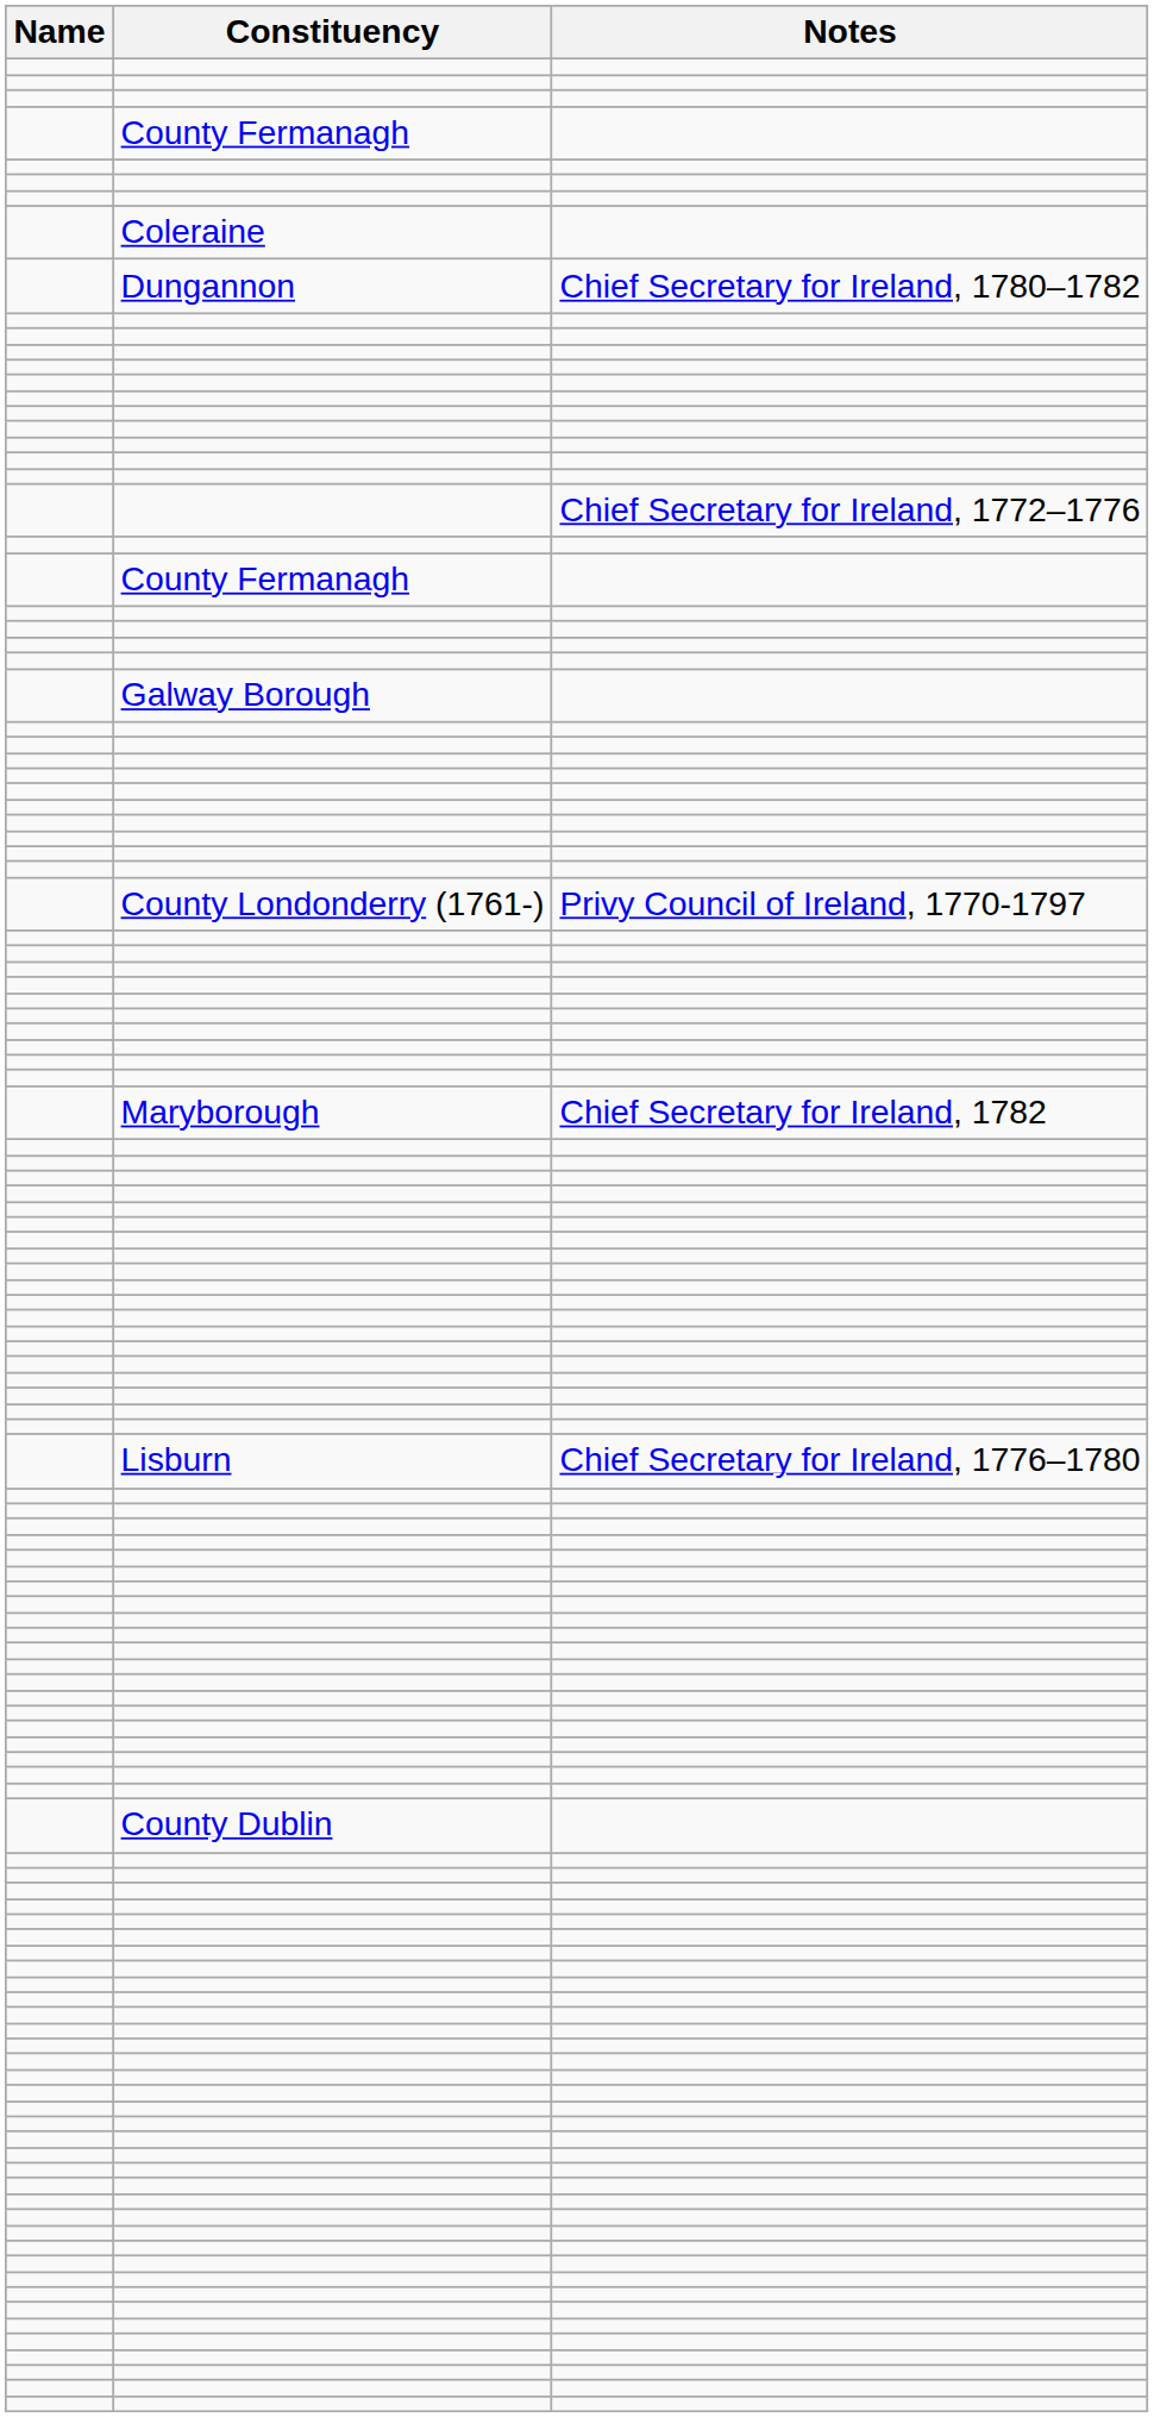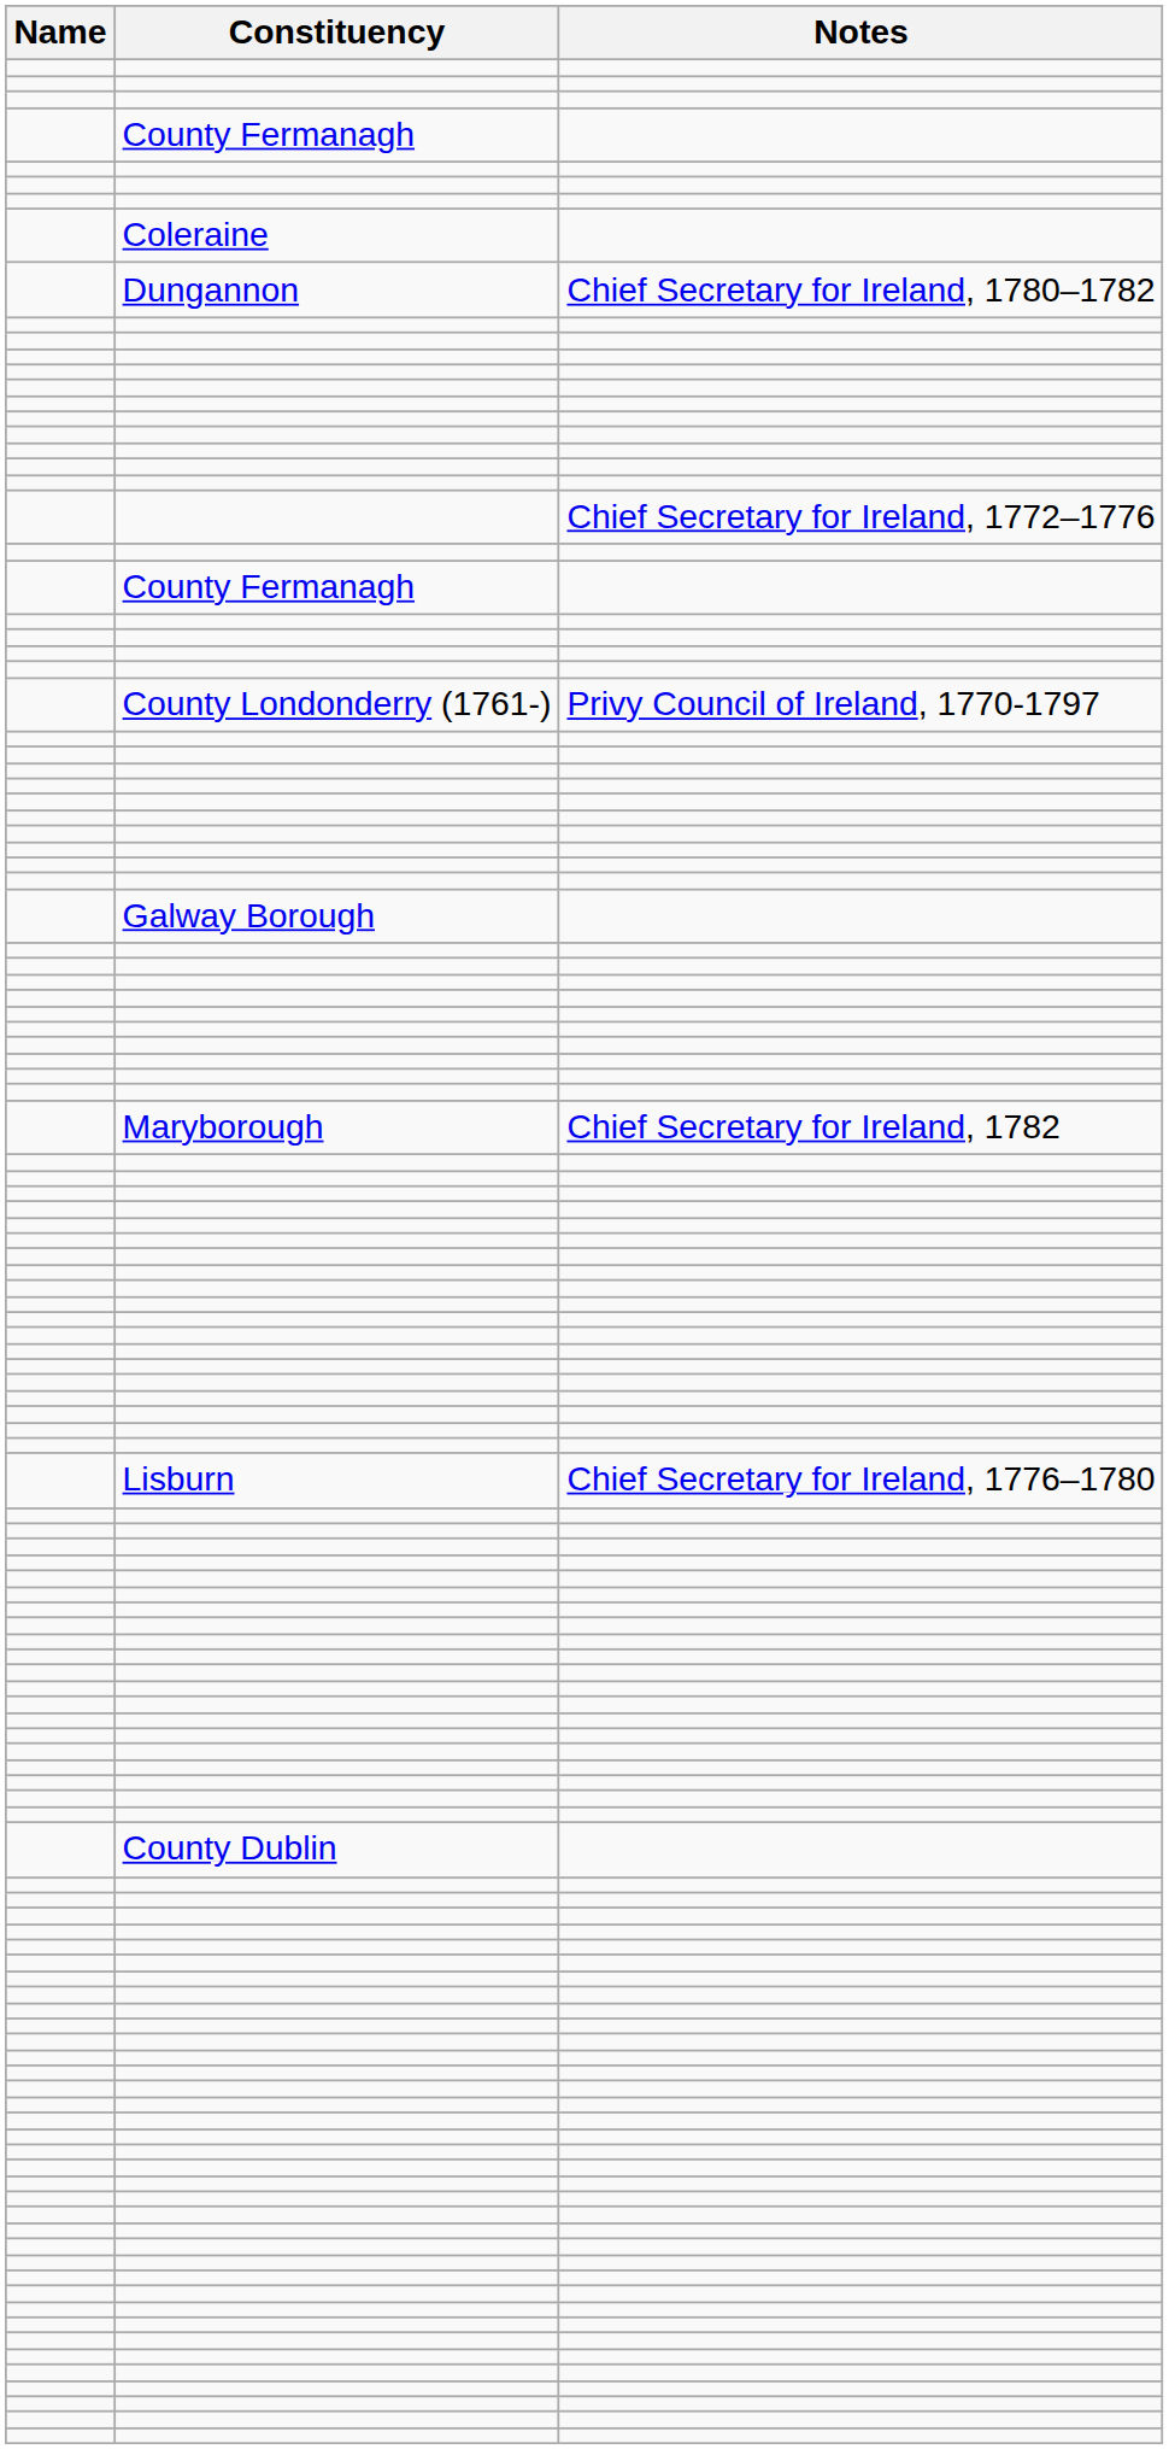 <table class="wikitable sortable">
 <tr>
 <th>Name</th>
 <th>Constituency</th>
 <th>Notes</th>
 </tr>
 <tr>
 <td></td>
 <td></td>
 <td></td>
 </tr>
 <tr>
 <td></td>
 <td></td>
 <td></td>
 </tr>
 <tr>
 <td></td>
 <td></td>
 <td></td>
 </tr>
 <tr>
 <td></td>
 <td><a href='#'>County Fermanagh</a></td>
 </tr>
 <tr>
 <td></td>
 <td></td>
 <td></td>
 </tr>
 <tr>
 <td></td>
 <td></td>
 <td></td>
 </tr>
 <tr>
 <td></td>
 <td></td>
 <td></td>
 </tr>
 <tr>
 <td></td>
 <td><a href='#'>Coleraine</a></td>
 <td></td>
 </tr>
 <tr>
 <td></td>
 <td><a href='#'>Dungannon</a></td>
 <td><a href='#'>Chief Secretary for Ireland</a>, 1780–1782</td>
 </tr>
 <tr>
 <td></td>
 <td></td>
 <td></td>
 </tr>
 <tr>
 <td></td>
 <td></td>
 <td></td>
 </tr>
 <tr>
 <td></td>
 <td></td>
 <td></td>
 </tr>
 <tr>
 <td></td>
 <td></td>
 <td></td>
 </tr>
 <tr>
 <td></td>
 <td></td>
 <td></td>
 </tr>
 <tr>
 <td></td>
 <td></td>
 <td></td>
 </tr>
 <tr>
 <td></td>
 <td></td>
 <td></td>
 </tr>
 <tr>
 <td></td>
 <td></td>
 <td></td>
 </tr>
 <tr>
 <td></td>
 <td></td>
 <td></td>
 </tr>
 <tr>
 <td></td>
 <td></td>
 <td></td>
 </tr>
 <tr>
 <td></td>
 <td></td>
 <td></td>
 </tr>
 <tr>
 <td></td>
 <td></td>
 <td><a href='#'>Chief Secretary for Ireland</a>, 1772–1776</td>
 </tr>
 <tr>
 <td></td>
 <td></td>
 <td></td>
 </tr>
 <tr>
 <td></td>
 <td><a href='#'>County Fermanagh</a></td>
 <td></td>
 </tr>
 <tr>
 <td></td>
 <td></td>
 <td></td>
 </tr>
 <tr>
 <td></td>
 <td></td>
 <td></td>
 </tr>
 <tr>
 <td></td>
 <td></td>
 <td></td>
 </tr>
 <tr>
 <td></td>
 <td></td>
 <td></td>
 </tr>
 <tr>
 <td></td>
-<td><a href='#'>Galway Borough</a></td>
-<td></td>
+<td><a href='#'>County Londonderry</a> (1761-)</td>
+<td><a href='#'>Privy Council of Ireland</a>, 1770-1797</td>
 </tr>
 <tr>
 <td></td>
 <td></td>
 <td></td>
 </tr>
 <tr>
 <td></td>
 <td></td>
 <td></td>
 </tr>
 <tr>
 <td></td>
 <td></td>
 <td></td>
 </tr>
 <tr>
 <td></td>
 <td></td>
 <td></td>
 </tr>
 <tr>
 <td></td>
 <td></td>
 <td></td>
 </tr>
 <tr>
 <td></td>
 <td></td>
 <td></td>
 </tr>
 <tr>
 <td></td>
 <td></td>
 <td></td>
 </tr>
 <tr>
 <td></td>
 <td></td>
 <td></td>
 </tr>
 <tr>
 <td></td>
 <td></td>
 <td></td>
 </tr>
 <tr>
 <td></td>
 <td></td>
 <td></td>
 </tr>
 <tr>
 <td></td>
-<td><a href='#'>County Londonderry</a> (1761-)</td>
-<td><a href='#'>Privy Council of Ireland</a>, 1770-1797</td>
+<td><a href='#'>Galway Borough</a></td>
+<td></td>
 </tr>
 <tr>
 <td></td>
 <td></td>
 <td></td>
 </tr>
 <tr>
 <td></td>
 <td></td>
 <td></td>
 </tr>
 <tr>
 <td></td>
 <td></td>
 <td></td>
 </tr>
 <tr>
 <td></td>
 <td></td>
 <td></td>
 </tr>
 <tr>
 <td></td>
 <td></td>
 <td></td>
 </tr>
 <tr>
 <td></td>
 <td></td>
 <td></td>
 </tr>
 <tr>
 <td></td>
 <td></td>
 <td></td>
 </tr>
 <tr>
 <td></td>
 <td></td>
 <td></td>
 </tr>
 <tr>
 <td></td>
 <td></td>
 <td></td>
 </tr>
 <tr>
 <td></td>
 <td></td>
 <td></td>
 </tr>
 <tr>
 <td></td>
 <td><a href='#'>Maryborough</a></td>
 <td><a href='#'>Chief Secretary for Ireland</a>, 1782</td>
 </tr>
 <tr>
 <td></td>
 <td></td>
 <td></td>
 </tr>
 <tr>
 <td></td>
 <td></td>
 <td></td>
 </tr>
 <tr>
 <td></td>
 <td></td>
 <td></td>
 </tr>
 <tr>
 <td></td>
 <td></td>
 <td></td>
 </tr>
 <tr>
 <td></td>
 <td></td>
 <td></td>
 </tr>
 <tr>
 <td></td>
 <td></td>
 <td></td>
 </tr>
 <tr>
 <td></td>
 <td></td>
 <td></td>
 </tr>
 <tr>
 <td></td>
 <td></td>
 <td></td>
 </tr>
 <tr>
 <td></td>
 <td></td>
 <td></td>
 </tr>
 <tr>
 <td></td>
 <td></td>
 <td></td>
 </tr>
 <tr>
 <td></td>
 <td></td>
 <td></td>
 </tr>
 <tr>
 <td></td>
 <td></td>
 <td></td>
 </tr>
 <tr>
 <td></td>
 <td></td>
 <td></td>
 </tr>
 <tr>
 <td></td>
 <td></td>
 <td></td>
 </tr>
 <tr>
 <td></td>
 <td></td>
 <td></td>
 </tr>
 <tr>
 <td></td>
 <td></td>
 <td></td>
 </tr>
 <tr>
 <td></td>
 <td></td>
 <td></td>
 </tr>
 <tr>
 <td></td>
 <td></td>
 <td></td>
 </tr>
 <tr>
 <td></td>
 <td></td>
 <td></td>
 </tr>
 <tr>
 <td></td>
 <td><a href='#'>Lisburn</a></td>
 <td><a href='#'>Chief Secretary for Ireland</a>, 1776–1780</td>
 </tr>
 <tr>
 <td></td>
 <td></td>
 <td></td>
 </tr>
 <tr>
 <td></td>
 <td></td>
 <td></td>
 </tr>
 <tr>
 <td></td>
 <td></td>
 <td></td>
 </tr>
 <tr>
 <td></td>
 <td></td>
 <td></td>
 </tr>
 <tr>
 <td></td>
 <td></td>
 <td></td>
 </tr>
 <tr>
 <td></td>
 <td></td>
 <td></td>
 </tr>
 <tr>
 <td></td>
 <td></td>
 <td></td>
 </tr>
 <tr>
 <td></td>
 <td></td>
 <td></td>
 </tr>
 <tr>
 <td></td>
 <td></td>
 <td></td>
 </tr>
 <tr>
 <td></td>
 <td></td>
 <td></td>
 </tr>
 <tr>
 <td></td>
 <td></td>
 <td></td>
 </tr>
 <tr>
 <td></td>
 <td></td>
 <td></td>
 </tr>
 <tr>
 <td></td>
 <td></td>
 <td></td>
 </tr>
 <tr>
 <td></td>
 <td></td>
 <td></td>
 </tr>
 <tr>
 <td></td>
 <td></td>
 <td></td>
 </tr>
 <tr>
 <td></td>
 <td></td>
 <td></td>
 </tr>
 <tr>
 <td></td>
 <td></td>
 <td></td>
 </tr>
 <tr>
 <td></td>
 <td></td>
 <td></td>
 </tr>
 <tr>
 <td></td>
 <td></td>
 <td></td>
 </tr>
 <tr>
 <td></td>
 <td></td>
 <td></td>
 </tr>
 <tr>
 <td></td>
 <td><a href='#'>County Dublin</a></td>
 <td></td>
 </tr>
 <tr>
 <td></td>
 <td></td>
 <td></td>
 </tr>
 <tr>
 <td></td>
 <td></td>
 <td></td>
 </tr>
 <tr>
 <td></td>
 <td></td>
 <td></td>
 </tr>
 <tr>
 <td></td>
 <td></td>
 <td></td>
 </tr>
 <tr>
 <td></td>
 <td></td>
 <td></td>
 </tr>
 <tr>
 <td></td>
 <td></td>
 <td></td>
 </tr>
 <tr>
 <td></td>
 <td></td>
 <td></td>
 </tr>
 <tr>
 <td></td>
 <td></td>
 <td></td>
 </tr>
 <tr>
 <td></td>
 <td></td>
 <td></td>
 </tr>
 <tr>
 <td></td>
 <td></td>
 <td></td>
 </tr>
 <tr>
 <td></td>
 <td></td>
 <td></td>
 </tr>
 <tr>
 <td></td>
 <td></td>
 <td></td>
 </tr>
 <tr>
 <td></td>
 <td></td>
 <td></td>
 </tr>
 <tr>
 <td></td>
 <td></td>
 <td></td>
 </tr>
 <tr>
 <td></td>
 <td></td>
 <td></td>
 </tr>
 <tr>
 <td></td>
 <td></td>
 <td></td>
 </tr>
 <tr>
 <td></td>
 <td></td>
 <td></td>
 </tr>
 <tr>
 <td></td>
 <td></td>
 <td></td>
 </tr>
 <tr>
 <td></td>
 <td></td>
 <td></td>
 </tr>
 <tr>
 <td></td>
 <td></td>
 <td></td>
 </tr>
 <tr>
 <td></td>
 <td></td>
 <td></td>
 </tr>
 <tr>
 <td></td>
 <td></td>
 <td></td>
 </tr>
 <tr>
 <td></td>
 <td></td>
 <td></td>
 </tr>
 <tr>
 <td></td>
 <td></td>
 <td></td>
 </tr>
 <tr>
 <td></td>
 <td></td>
 <td></td>
 </tr>
 <tr>
 <td></td>
 <td></td>
 <td></td>
 </tr>
 <tr>
 <td></td>
 <td></td>
 <td></td>
 </tr>
 <tr>
 <td></td>
 <td></td>
 <td></td>
 </tr>
 <tr>
 <td></td>
 <td></td>
 <td></td>
 </tr>
 <tr>
 <td></td>
 <td></td>
 <td></td>
 </tr>
 <tr>
 <td></td>
 <td></td>
 <td></td>
 </tr>
 <tr>
 <td></td>
 <td></td>
 <td></td>
 </tr>
 <tr>
 <td></td>
 <td></td>
 <td></td>
 </tr>
 <tr>
 <td></td>
 <td></td>
 <td></td>
 </tr>
 <tr>
 <td></td>
 <td></td>
 <td></td>
 </tr>
 <tr>
 <td></td>
 <td></td>
 <td></td>
 </tr>
 </table>
